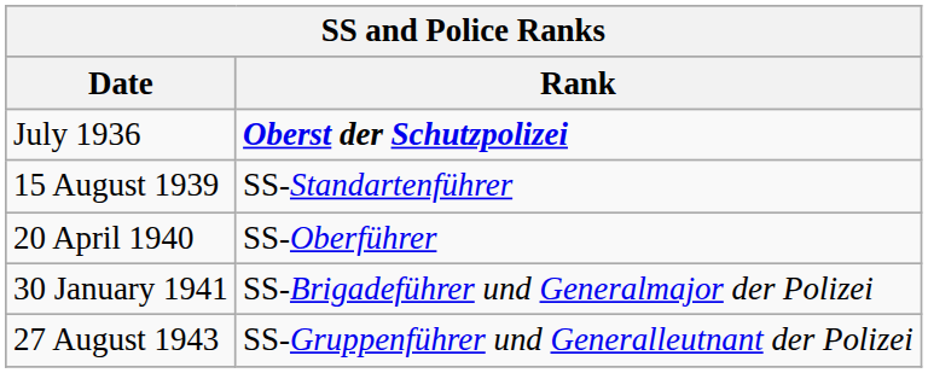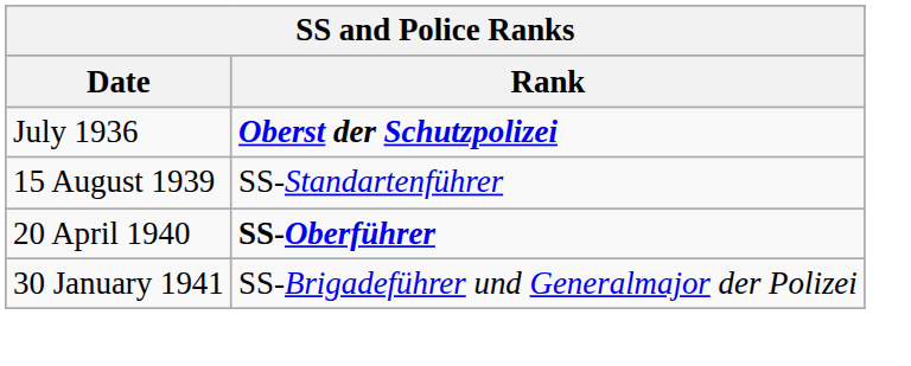 <table class="wikitable float-right">
 <tr bgcolor="silver">
 <th colspan = "2">SS and Police Ranks</th>
 </tr>
 <tr bgcolor="silver">
 <th>Date</th>
 <th>Rank</th>
 </tr>
 <tr>
 <td>July 1936</td>
 <td><strong><em><a href='#'>Oberst</a> der <a href='#'>Schutzpolizei</a></em></strong></td>
 </tr>
 <tr>
 <td>15 August 1939</td>
 <td>SS-<em><a href='#'>Standartenführer</a></em></td>
 </tr>
 <tr>
 <td>20 April 1940</td>
-<td>SS-<em><a href='#'>Oberführer</a></em></td>
+<td><strong>SS-<em><a href='#'>Oberführer</a></em></strong></td>
 </tr>
 <tr>
 <td>30 January 1941</td>
 <td>SS-<em><a href='#'>Brigadeführer</a> und <a href='#'>Generalmajor</a> der Polizei</em></td>
 </tr>
-<tr>
-<td>27 August 1943</td>
-<td>SS-<em><a href='#'>Gruppenführer</a> und <a href='#'>Generalleutnant</a> der Polizei</em></td>
-</tr>
 </table>
